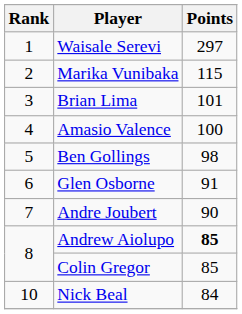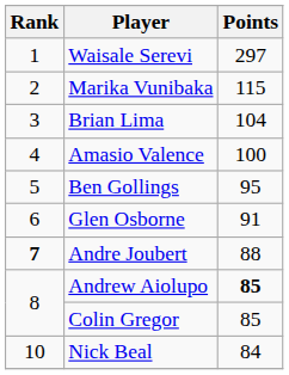 <table class="wikitable" style=text-align:center>
 <tr>
 </tr>
 <tr>
 <th>Rank</th>
 <th>Player</th>
 <th>Points</th>
 </tr>
 <tr>
 <td>1</td>
 <td align=left> <a href='#'>Waisale Serevi</a></td>
 <td>297</td>
 </tr>
 <tr>
 <td>2</td>
 <td align=left> <a href='#'>Marika Vunibaka</a></td>
 <td>115</td>
 </tr>
 <tr>
 <td>3</td>
 <td align=left> <a href='#'>Brian Lima</a></td>
-<td>101</td>
+<td>104</td>
 </tr>
 <tr>
 <td>4</td>
 <td align=left> <a href='#'>Amasio Valence</a></td>
 <td>100</td>
 </tr>
 <tr>
 <td>5</td>
 <td align=left> <a href='#'>Ben Gollings</a></td>
-<td>98</td>
+<td>95</td>
 </tr>
 <tr>
 <td>6</td>
 <td align=left> <a href='#'>Glen Osborne</a></td>
 <td>91</td>
 </tr>
 <tr>
-<td>7</td>
+<td><strong>7</strong></td>
 <td align=left> <a href='#'>Andre Joubert</a></td>
-<td>90</td>
+<td>88</td>
 </tr>
 <tr>
 <td rowspan=2>8</td>
 <td align=left> <a href='#'>Andrew Aiolupo</a></td>
 <td><strong>85</strong></td>
 </tr>
 <tr>
 <td align=left> <a href='#'>Colin Gregor</a></td>
 <td>85</td>
 </tr>
 <tr>
 <td>10</td>
 <td align=left> <a href='#'>Nick Beal</a></td>
 <td>84</td>
 </tr>
 <tr>
 </tr>
 </table>
